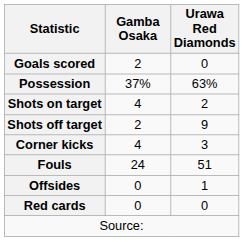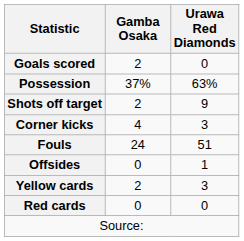 <table class="wikitable plainrowheaders" style="text-align:center">
 <tr>
 <th scope="col">Statistic</th>
 <th scope="col" style="width:75px">Gamba Osaka</th>
 <th scope="col" style="width:75px">Urawa Red Diamonds</th>
 </tr>
 <tr>
 <th scope=row>Goals scored</th>
 <td>2</td>
 <td>0</td>
 </tr>
 <tr>
 <th scope=row>Possession</th>
 <td>37%</td>
 <td>63%</td>
-</tr>
-<tr>
-<th scope=row>Shots on target</th>
-<td>4</td>
-<td>2</td>
 </tr>
 <tr>
 <th scope=row>Shots off target</th>
 <td>2</td>
 <td>9</td>
 </tr>
 <tr>
 <th scope=row>Corner kicks</th>
 <td>4</td>
 <td>3</td>
 </tr>
 <tr>
 <th scope=row>Fouls</th>
 <td>24</td>
 <td>51</td>
 </tr>
 <tr>
 <th scope=row>Offsides</th>
 <td>0</td>
 <td>1</td>
 </tr>
 <tr>
+<th scope=row>Yellow cards</th>
+<td>2</td>
+<td>3</td>
+</tr>
+<tr>
 <th scope=row>Red cards</th>
 <td>0</td>
 <td>0</td>
 </tr>
 <tr>
 <td colspan="3">Source:</td>
 </tr>
 </table>
